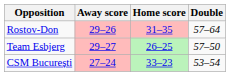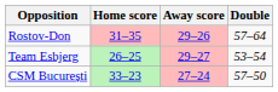 <table class="wikitable" style="text-align: center;">
 <tr>
 <th>Opposition</th>
+<th>Home score</th>
 <th>Away score</th>
-<th>Home score</th>
 <th>Double</th>
 </tr>
 <tr>
 <td align="left"> <a href='#'>Rostov-Don</a></td>
+<td bgcolor=#FFBBBB><a href='#'>31–35</a></td>
 <td bgcolor=#FFBBBB><a href='#'>29–26</a></td>
-<td bgcolor=#FFBBBB><a href='#'>31–35</a></td>
 <td><em>57–64</em></td>
 </tr>
 <tr>
 <td align="left"> <a href='#'>Team Esbjerg</a></td>
+<td bgcolor=#BBF3BB><a href='#'>26–25</a></td>
 <td bgcolor=#FFBBBB><a href='#'>29–27</a></td>
-<td bgcolor=#BBF3BB><a href='#'>26–25</a></td>
-<td><em>57–50</em></td>
+<td><em>53–54</em></td>
 </tr>
 <tr>
 <td align="left"> <a href='#'>CSM București</a></td>
+<td bgcolor=#BBF3BB><a href='#'>33–23</a></td>
 <td bgcolor=#FFBBBB><a href='#'>27–24</a></td>
-<td bgcolor=#BBF3BB><a href='#'>33–23</a></td>
-<td><em>53–54</em></td>
+<td><em>57–50</em></td>
 </tr>
 </table>
